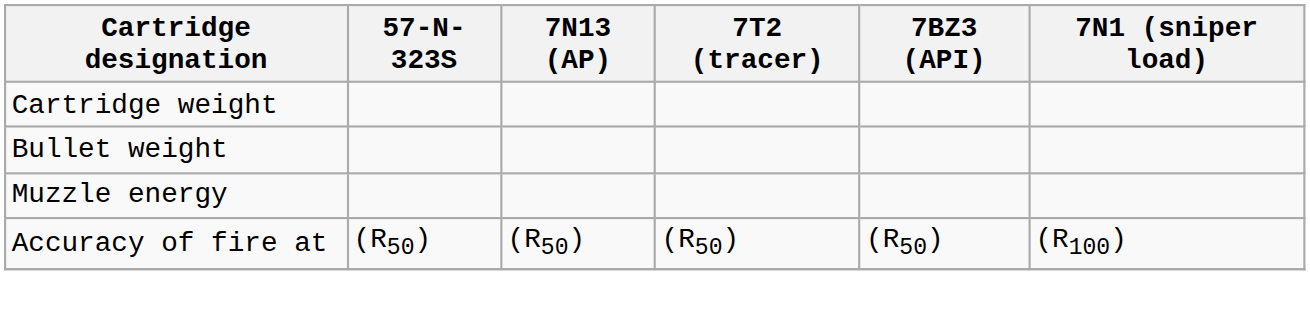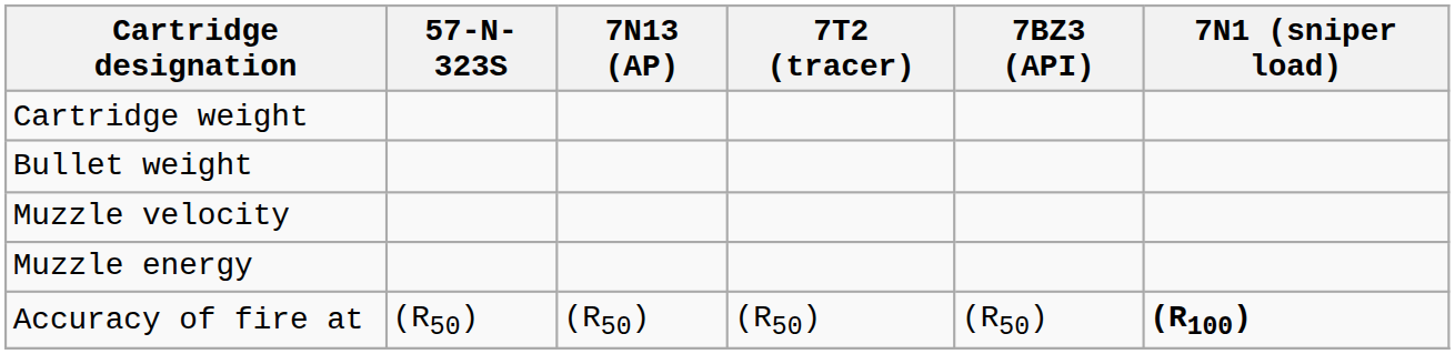 <table class="wikitable">
 <tr>
 <th>Cartridge designation<br></th>
 <th>57-N-323S</th>
 <th>7N13 (AP)</th>
 <th>7T2 (tracer)</th>
 <th>7BZ3 (API)</th>
 <th>7N1 (sniper load)</th>
 </tr>
 <tr>
 <td>Cartridge weight</td>
 <td></td>
 <td></td>
 <td></td>
 <td></td>
 <td></td>
 </tr>
 <tr>
 <td>Bullet weight</td>
 <td></td>
 <td></td>
 <td></td>
 <td></td>
 <td></td>
 </tr>
 <tr>
+<td>Muzzle velocity</td>
+<td></td>
+<td></td>
+<td></td>
+<td></td>
+<td></td>
+</tr>
+<tr>
 <td>Muzzle energy</td>
 <td></td>
 <td></td>
 <td></td>
 <td></td>
 <td></td>
 </tr>
 <tr>
 <td>Accuracy of fire at<br></td>
 <td> (R<sub>50</sub>)</td>
 <td> (R<sub>50</sub>)</td>
 <td> (R<sub>50</sub>)</td>
 <td> (R<sub>50</sub>)</td>
-<td> (R<sub>100</sub>)</td>
+<td><strong> (R<sub>100</sub>)</strong></td>
 </tr>
 <tr>
 </tr>
 </table>
